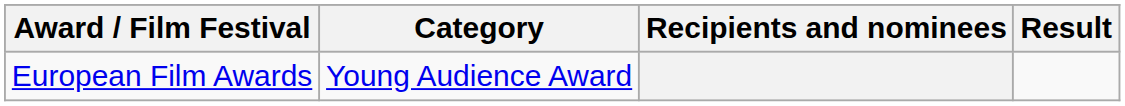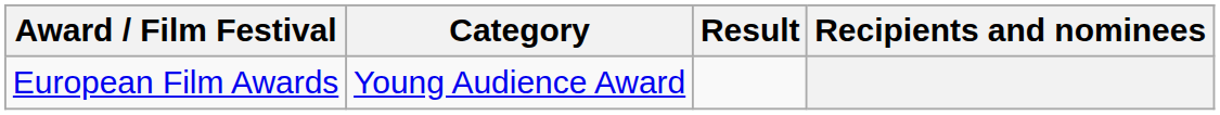 <table class="wikitable plainrowheaders sortable">
 <tr style="background:#ccc; text-align:center;">
 <th scope="col">Award / Film Festival</th>
 <th scope="col">Category</th>
+<th scope="col">Result</th>
 <th scope="col">Recipients and nominees</th>
-<th scope="col">Result</th>
 </tr>
 <tr>
 <td><a href='#'>European Film Awards</a></td>
 <td><a href='#'>Young Audience Award</a></td>
+<td></td>
 <th></th>
-<td></td>
 </tr>
 </table>
